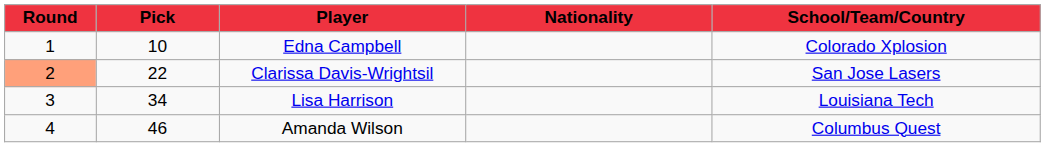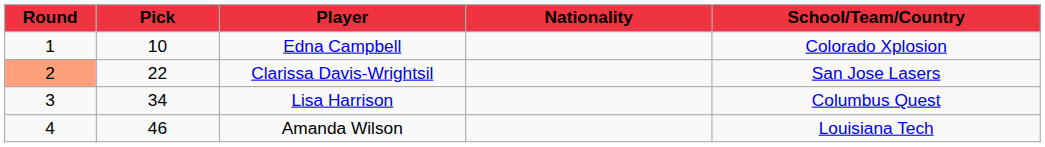 <table class="wikitable" style="text-align:center; width:60em">
 <tr>
 <th style="background: #EF3340" width="2%"><span>Round</span></th>
 <th style="background: #EF3340" width="5%"><span>Pick</span></th>
 <th style="background: #EF3340" width="10%"><span>Player</span></th>
 <th style="background: #EF3340" width="10%"><span>Nationality</span></th>
 <th style="background: #EF3340" width="10%"><span>School/Team/Country</span></th>
 </tr>
 <tr>
 <td>1</td>
 <td>10</td>
 <td><a href='#'>Edna Campbell</a></td>
 <td></td>
 <td><a href='#'>Colorado Xplosion</a></td>
 </tr>
 <tr>
 <td style="background: lightsalmon;">2</td>
 <td>22</td>
 <td><a href='#'>Clarissa Davis-Wrightsil</a></td>
 <td></td>
 <td><a href='#'>San Jose Lasers</a></td>
 </tr>
 <tr>
 <td>3</td>
 <td>34</td>
 <td><a href='#'>Lisa Harrison</a></td>
 <td></td>
-<td><a href='#'>Louisiana Tech</a></td>
+<td><a href='#'>Columbus Quest</a></td>
 </tr>
 <tr>
 <td>4</td>
 <td>46</td>
 <td>Amanda Wilson</td>
 <td></td>
-<td><a href='#'>Columbus Quest</a></td>
+<td><a href='#'>Louisiana Tech</a></td>
 </tr>
 </table>
